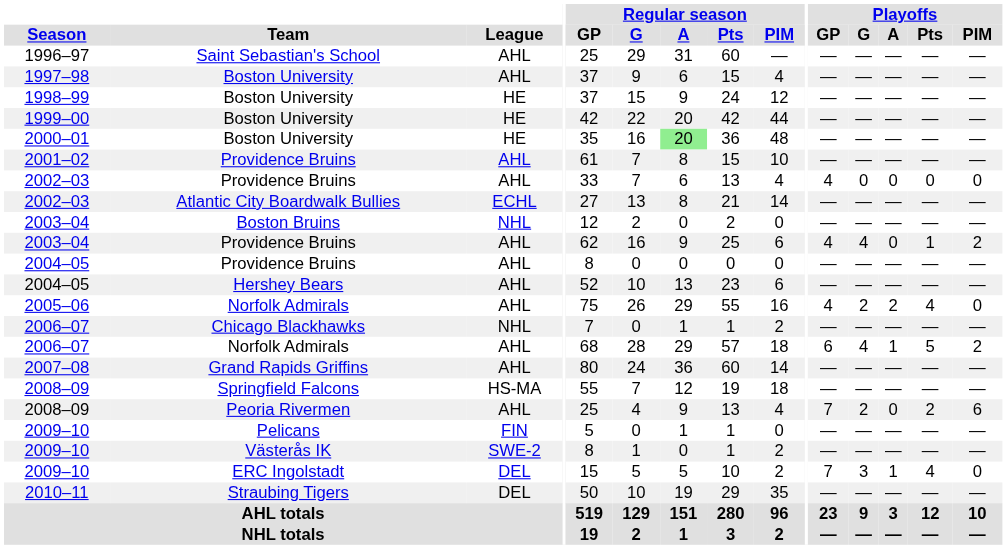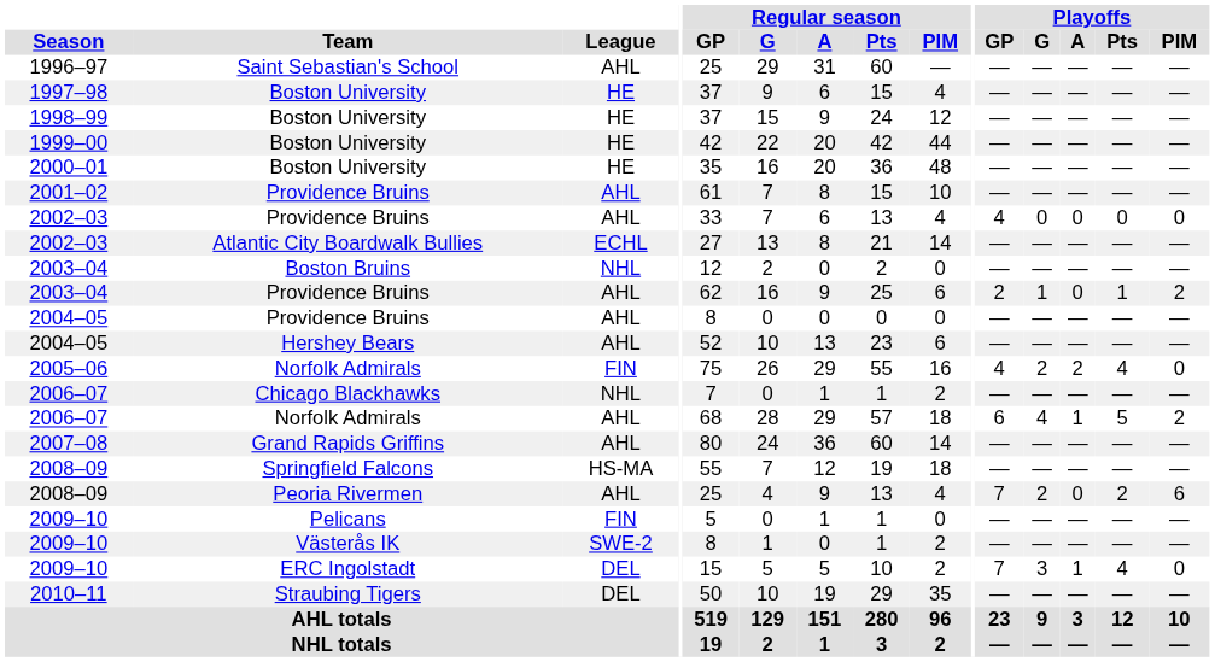 <table border="0" cellpadding="1" cellspacing="0" style="text-align:center; width:60em">
 <tr bgcolor="#e0e0e0">
 <th colspan="3" bgcolor="#ffffff"></th>
 <th rowspan="100" bgcolor="#ffffff"></th>
 <th colspan="5"><a href='#'>Regular season</a></th>
 <th rowspan="100" bgcolor="#ffffff"></th>
 <th colspan="5"><a href='#'>Playoffs</a></th>
 </tr>
 <tr bgcolor="#e0e0e0">
 <th><a href='#'>Season</a></th>
 <th>Team</th>
 <th>League</th>
 <th>GP</th>
 <th><a href='#'>G</a></th>
 <th><a href='#'>A</a></th>
 <th><a href='#'>Pts</a></th>
 <th><a href='#'>PIM</a></th>
 <th>GP</th>
 <th>G</th>
 <th>A</th>
 <th>Pts</th>
 <th>PIM</th>
 </tr>
 <tr>
 <td>1996–97</td>
 <td><a href='#'>Saint Sebastian's School</a></td>
 <td>AHL</td>
 <td>25</td>
 <td>29</td>
 <td>31</td>
 <td>60</td>
 <td>—</td>
 <td>—</td>
 <td>—</td>
 <td>—</td>
 <td>—</td>
 <td>—</td>
 </tr>
 <tr bgcolor="#f0f0f0">
 <td><a href='#'>1997–98</a></td>
 <td><a href='#'>Boston University</a></td>
-<td>AHL</td>
+<td><a href='#'>HE</a></td>
 <td>37</td>
 <td>9</td>
 <td>6</td>
 <td>15</td>
 <td>4</td>
 <td>—</td>
 <td>—</td>
 <td>—</td>
 <td>—</td>
 <td>—</td>
 </tr>
 <tr>
 <td><a href='#'>1998–99</a></td>
 <td>Boston University</td>
 <td>HE</td>
 <td>37</td>
 <td>15</td>
 <td>9</td>
 <td>24</td>
 <td>12</td>
 <td>—</td>
 <td>—</td>
 <td>—</td>
 <td>—</td>
 <td>—</td>
 </tr>
 <tr bgcolor="#f0f0f0">
 <td><a href='#'>1999–00</a></td>
 <td>Boston University</td>
 <td>HE</td>
 <td>42</td>
 <td>22</td>
 <td>20</td>
 <td>42</td>
 <td>44</td>
 <td>—</td>
 <td>—</td>
 <td>—</td>
 <td>—</td>
 <td>—</td>
 </tr>
 <tr>
 <td><a href='#'>2000–01</a></td>
 <td>Boston University</td>
 <td>HE</td>
 <td>35</td>
 <td>16</td>
-<td style="background: lightgreen;">20</td>
+<td>20</td>
 <td>36</td>
 <td>48</td>
 <td>—</td>
 <td>—</td>
 <td>—</td>
 <td>—</td>
 <td>—</td>
 </tr>
 <tr bgcolor="#f0f0f0">
 <td><a href='#'>2001–02</a></td>
 <td><a href='#'>Providence Bruins</a></td>
 <td><a href='#'>AHL</a></td>
 <td>61</td>
 <td>7</td>
 <td>8</td>
 <td>15</td>
 <td>10</td>
 <td>—</td>
 <td>—</td>
 <td>—</td>
 <td>—</td>
 <td>—</td>
 </tr>
 <tr>
 <td><a href='#'>2002–03</a></td>
 <td>Providence Bruins</td>
 <td>AHL</td>
 <td>33</td>
 <td>7</td>
 <td>6</td>
 <td>13</td>
 <td>4</td>
 <td>4</td>
 <td>0</td>
 <td>0</td>
 <td>0</td>
 <td>0</td>
 </tr>
 <tr bgcolor="#f0f0f0">
 <td><a href='#'>2002–03</a></td>
 <td><a href='#'>Atlantic City Boardwalk Bullies</a></td>
 <td><a href='#'>ECHL</a></td>
 <td>27</td>
 <td>13</td>
 <td>8</td>
 <td>21</td>
 <td>14</td>
 <td>—</td>
 <td>—</td>
 <td>—</td>
 <td>—</td>
 <td>—</td>
 </tr>
 <tr>
 <td><a href='#'>2003–04</a></td>
 <td><a href='#'>Boston Bruins</a></td>
 <td><a href='#'>NHL</a></td>
 <td>12</td>
 <td>2</td>
 <td>0</td>
 <td>2</td>
 <td>0</td>
 <td>—</td>
 <td>—</td>
 <td>—</td>
 <td>—</td>
 <td>—</td>
 </tr>
 <tr bgcolor="#f0f0f0">
 <td><a href='#'>2003–04</a></td>
 <td>Providence Bruins</td>
 <td>AHL</td>
 <td>62</td>
 <td>16</td>
 <td>9</td>
 <td>25</td>
 <td>6</td>
-<td>4</td>
-<td>4</td>
+<td>2</td>
+<td>1</td>
 <td>0</td>
 <td>1</td>
 <td>2</td>
 </tr>
 <tr>
 <td><a href='#'>2004–05</a></td>
 <td>Providence Bruins</td>
 <td>AHL</td>
 <td>8</td>
 <td>0</td>
 <td>0</td>
 <td>0</td>
 <td>0</td>
 <td>—</td>
 <td>—</td>
 <td>—</td>
 <td>—</td>
 <td>—</td>
 </tr>
 <tr bgcolor="#f0f0f0">
 <td>2004–05</td>
 <td><a href='#'>Hershey Bears</a></td>
 <td>AHL</td>
 <td>52</td>
 <td>10</td>
 <td>13</td>
 <td>23</td>
 <td>6</td>
 <td>—</td>
 <td>—</td>
 <td>—</td>
 <td>—</td>
 <td>—</td>
 </tr>
 <tr>
 <td><a href='#'>2005–06</a></td>
 <td><a href='#'>Norfolk Admirals</a></td>
-<td>AHL</td>
+<td><a href='#'>FIN</a></td>
 <td>75</td>
 <td>26</td>
 <td>29</td>
 <td>55</td>
 <td>16</td>
 <td>4</td>
 <td>2</td>
 <td>2</td>
 <td>4</td>
 <td>0</td>
 </tr>
 <tr bgcolor="#f0f0f0">
 <td><a href='#'>2006–07</a></td>
 <td><a href='#'>Chicago Blackhawks</a></td>
 <td>NHL</td>
 <td>7</td>
 <td>0</td>
 <td>1</td>
 <td>1</td>
 <td>2</td>
 <td>—</td>
 <td>—</td>
 <td>—</td>
 <td>—</td>
 <td>—</td>
 </tr>
 <tr>
 <td><a href='#'>2006–07</a></td>
 <td>Norfolk Admirals</td>
 <td>AHL</td>
 <td>68</td>
 <td>28</td>
 <td>29</td>
 <td>57</td>
 <td>18</td>
 <td>6</td>
 <td>4</td>
 <td>1</td>
 <td>5</td>
 <td>2</td>
 </tr>
 <tr bgcolor="#f0f0f0">
 <td><a href='#'>2007–08</a></td>
 <td><a href='#'>Grand Rapids Griffins</a></td>
 <td>AHL</td>
 <td>80</td>
 <td>24</td>
 <td>36</td>
 <td>60</td>
 <td>14</td>
 <td>—</td>
 <td>—</td>
 <td>—</td>
 <td>—</td>
 <td>—</td>
 </tr>
 <tr>
 <td><a href='#'>2008–09</a></td>
 <td><a href='#'>Springfield Falcons</a></td>
 <td>HS-MA</td>
 <td>55</td>
 <td>7</td>
 <td>12</td>
 <td>19</td>
 <td>18</td>
 <td>—</td>
 <td>—</td>
 <td>—</td>
 <td>—</td>
 <td>—</td>
 </tr>
 <tr bgcolor="#f0f0f0">
 <td>2008–09</td>
 <td><a href='#'>Peoria Rivermen</a></td>
 <td>AHL</td>
 <td>25</td>
 <td>4</td>
 <td>9</td>
 <td>13</td>
 <td>4</td>
 <td>7</td>
 <td>2</td>
 <td>0</td>
 <td>2</td>
 <td>6</td>
 </tr>
 <tr>
 <td><a href='#'>2009–10</a></td>
 <td><a href='#'>Pelicans</a></td>
 <td><a href='#'>FIN</a></td>
 <td>5</td>
 <td>0</td>
 <td>1</td>
 <td>1</td>
 <td>0</td>
 <td>—</td>
 <td>—</td>
 <td>—</td>
 <td>—</td>
 <td>—</td>
 </tr>
 <tr bgcolor="#f0f0f0">
 <td><a href='#'>2009–10</a></td>
 <td><a href='#'>Västerås IK</a></td>
 <td><a href='#'>SWE-2</a></td>
 <td>8</td>
 <td>1</td>
 <td>0</td>
 <td>1</td>
 <td>2</td>
 <td>—</td>
 <td>—</td>
 <td>—</td>
 <td>—</td>
 <td>—</td>
 </tr>
 <tr>
 <td><a href='#'>2009–10</a></td>
 <td><a href='#'>ERC Ingolstadt</a></td>
 <td><a href='#'>DEL</a></td>
 <td>15</td>
 <td>5</td>
 <td>5</td>
 <td>10</td>
 <td>2</td>
 <td>7</td>
 <td>3</td>
 <td>1</td>
 <td>4</td>
 <td>0</td>
 </tr>
 <tr bgcolor="#f0f0f0">
 <td><a href='#'>2010–11</a></td>
 <td><a href='#'>Straubing Tigers</a></td>
 <td>DEL</td>
 <td>50</td>
 <td>10</td>
 <td>19</td>
 <td>29</td>
 <td>35</td>
 <td>—</td>
 <td>—</td>
 <td>—</td>
 <td>—</td>
 <td>—</td>
 </tr>
 <tr bgcolor="#e0e0e0">
 <th colspan="3">AHL totals</th>
 <th>519</th>
 <th>129</th>
 <th>151</th>
 <th>280</th>
 <th>96</th>
 <th>23</th>
 <th>9</th>
 <th>3</th>
 <th>12</th>
 <th>10</th>
 </tr>
 <tr bgcolor="#e0e0e0">
 <th colspan="3">NHL totals</th>
 <th>19</th>
 <th>2</th>
 <th>1</th>
 <th>3</th>
 <th>2</th>
 <th>—</th>
 <th>—</th>
 <th>—</th>
 <th>—</th>
 <th>—</th>
 </tr>
 </table>
